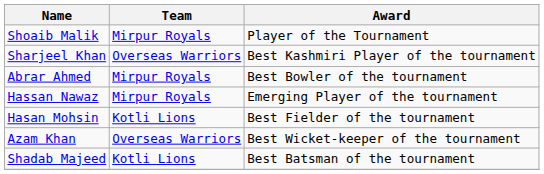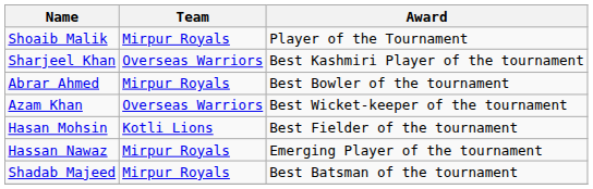 <table class="wikitable">
 <tr>
 <th>Name</th>
 <th>Team</th>
 <th>Award</th>
 </tr>
 <tr>
 <td><a href='#'>Shoaib Malik</a></td>
 <td><a href='#'>Mirpur Royals</a></td>
 <td>Player of the Tournament</td>
 </tr>
 <tr>
 <td><a href='#'>Sharjeel Khan</a></td>
 <td><a href='#'>Overseas Warriors</a></td>
 <td>Best Kashmiri Player of the tournament</td>
 </tr>
 <tr>
 <td><a href='#'>Abrar Ahmed</a></td>
 <td><a href='#'>Mirpur Royals</a></td>
 <td>Best Bowler of the tournament</td>
 </tr>
 <tr>
-<td><a href='#'>Hassan Nawaz</a></td>
-<td><a href='#'>Mirpur Royals</a></td>
-<td>Emerging Player of the tournament</td>
+<td><a href='#'>Azam Khan</a></td>
+<td><a href='#'>Overseas Warriors</a></td>
+<td>Best Wicket-keeper of the tournament</td>
 </tr>
 <tr>
 <td><a href='#'>Hasan Mohsin</a></td>
 <td><a href='#'>Kotli Lions</a></td>
 <td>Best Fielder of the tournament</td>
 </tr>
 <tr>
-<td><a href='#'>Azam Khan</a></td>
-<td><a href='#'>Overseas Warriors</a></td>
-<td>Best Wicket-keeper of the tournament</td>
+<td><a href='#'>Hassan Nawaz</a></td>
+<td><a href='#'>Mirpur Royals</a></td>
+<td>Emerging Player of the tournament</td>
 </tr>
 <tr>
 <td><a href='#'>Shadab Majeed</a></td>
-<td><a href='#'>Kotli Lions</a></td>
+<td><a href='#'>Mirpur Royals</a></td>
 <td>Best Batsman of the tournament</td>
 </tr>
 <tr>
 </tr>
 </table>
